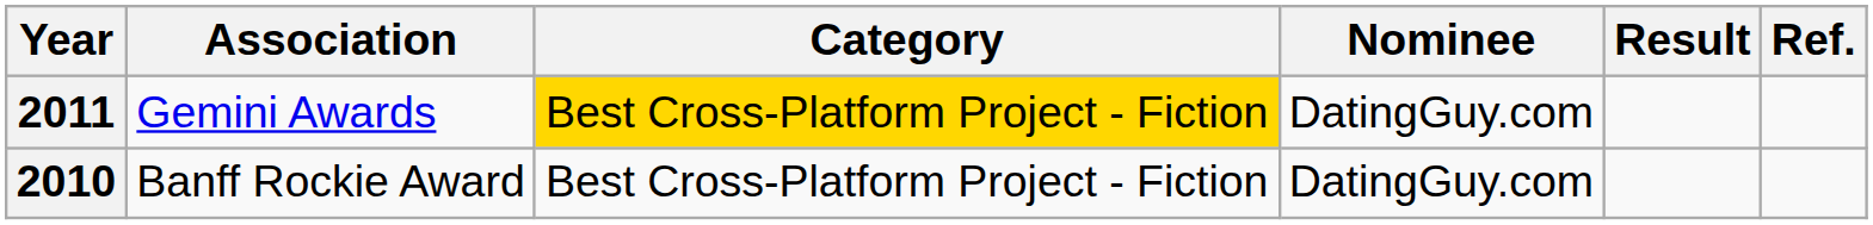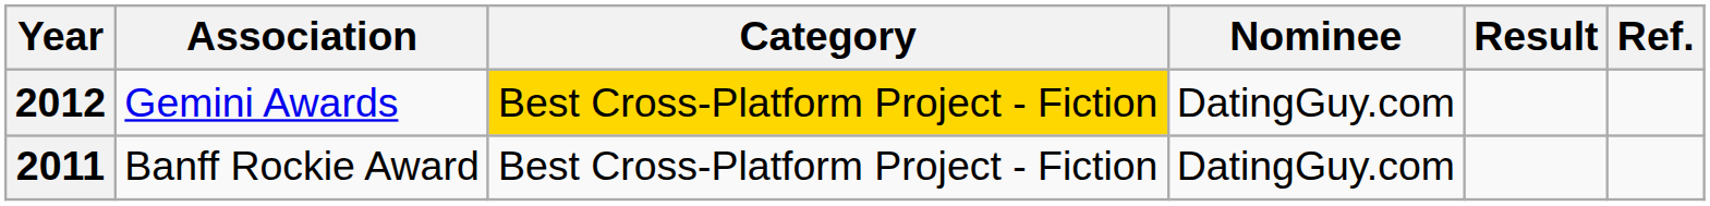 <table class="wikitable sortable mw-collapsible">
 <tr>
 <th scope="col">Year</th>
 <th scope="col">Association</th>
 <th scope="col">Category</th>
 <th scope="col">Nominee</th>
 <th scope="col">Result</th>
 <th scope="col">Ref.</th>
 </tr>
 <tr>
-<th scope="row">2011</th>
+<th scope="row">2012</th>
 <td><a href='#'>Gemini Awards</a></td>
 <td style="background: gold;">Best Cross-Platform Project - Fiction</td>
 <td>DatingGuy.com</td>
 <td></td>
 <td></td>
 </tr>
 <tr>
-<th>2010</th>
+<th>2011</th>
 <td>Banff Rockie Award</td>
 <td>Best Cross-Platform Project - Fiction</td>
 <td>DatingGuy.com</td>
 <td></td>
 <td></td>
 </tr>
 </table>
